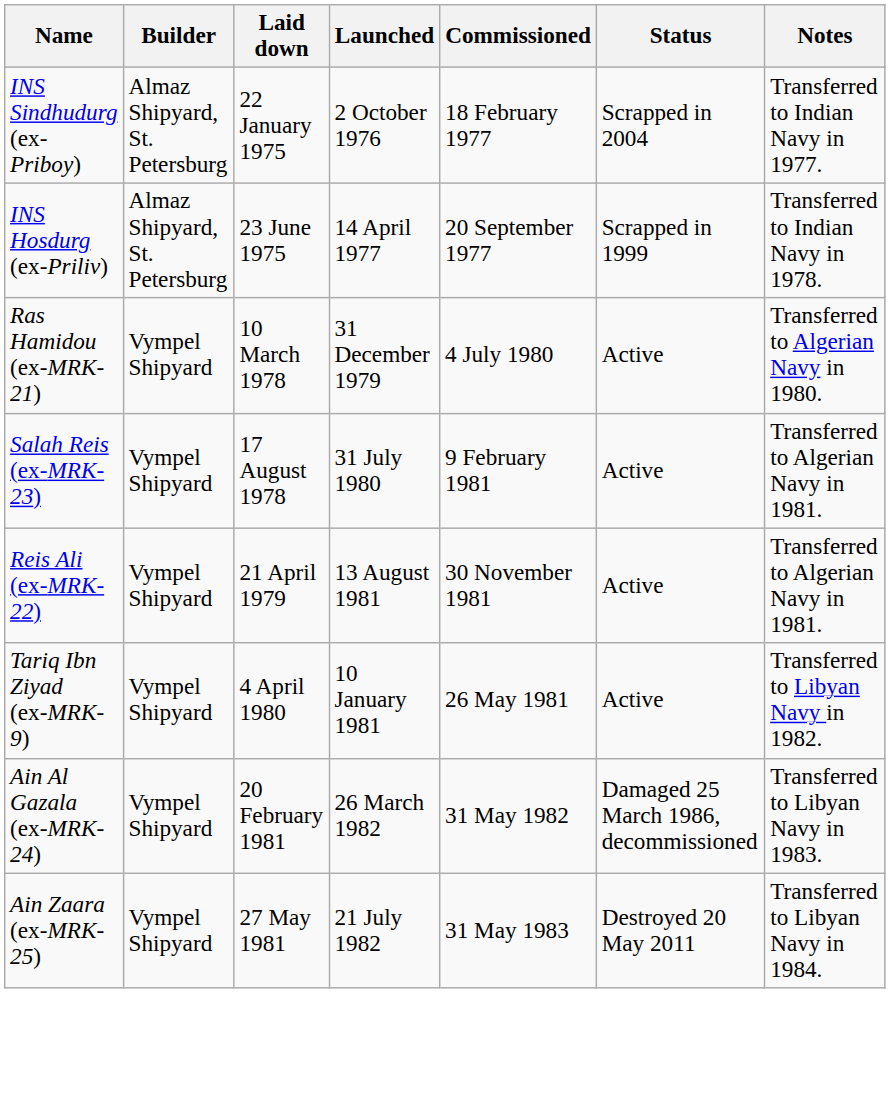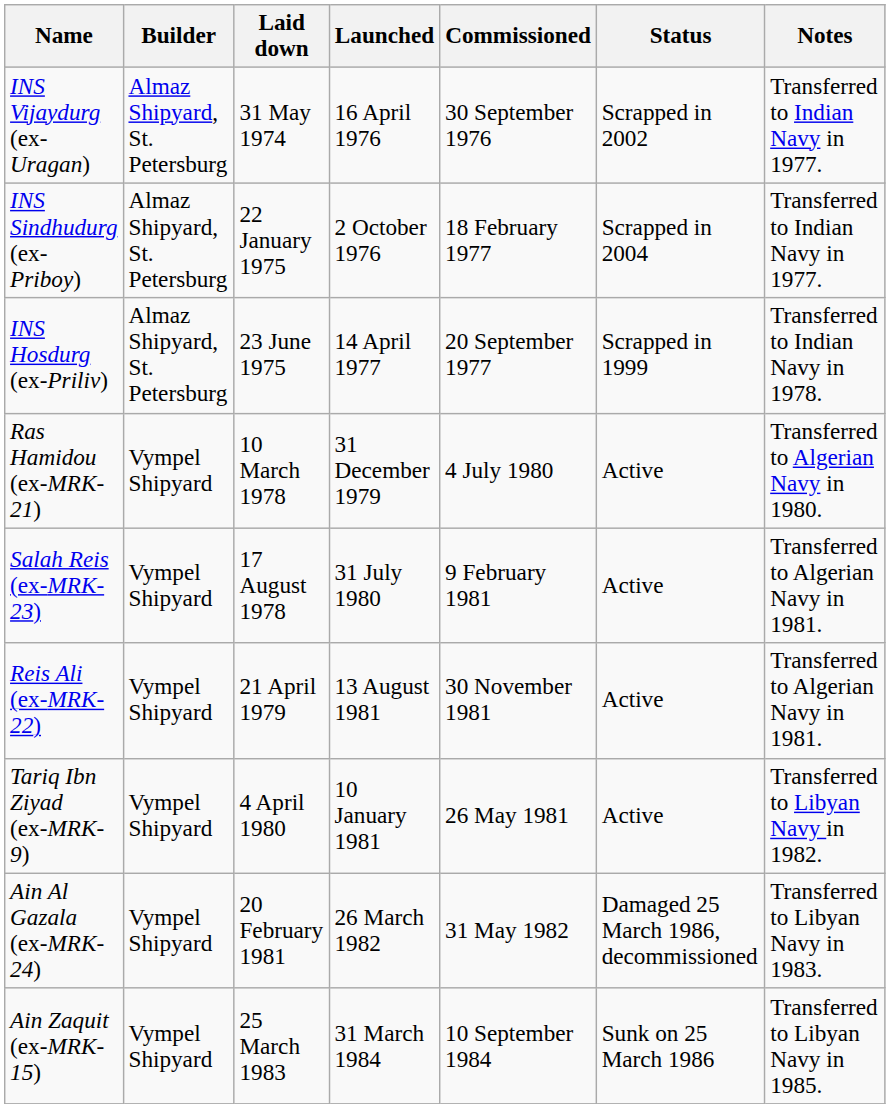 <table class="wikitable">
 <tr>
 <th>Name</th>
 <th>Builder</th>
 <th>Laid down</th>
 <th>Launched</th>
 <th>Commissioned</th>
 <th>Status</th>
 <th>Notes</th>
+</tr>
+<tr>
+<td><em><a href='#'>INS Vijaydurg</a></em><br>(ex-<em>Uragan</em>)</td>
+<td><a href='#'>Almaz Shipyard</a>, St. Petersburg</td>
+<td>31 May 1974</td>
+<td>16 April 1976</td>
+<td>30 September 1976</td>
+<td>Scrapped in 2002</td>
+<td>Transferred to <a href='#'>Indian Navy</a> in 1977.</td>
 </tr>
 <tr>
 <td><em><a href='#'>INS Sindhudurg</a></em><br>(ex-<em>Priboy</em>)</td>
 <td>Almaz Shipyard, St. Petersburg</td>
 <td>22 January 1975</td>
 <td>2 October 1976</td>
 <td>18 February 1977</td>
 <td>Scrapped in 2004</td>
 <td>Transferred to Indian Navy in 1977.</td>
 </tr>
 <tr>
 <td><em><a href='#'>INS Hosdurg</a></em><br>(ex-<em>Priliv</em>)</td>
 <td>Almaz Shipyard, St. Petersburg</td>
 <td>23 June 1975</td>
 <td>14 April 1977</td>
 <td>20 September 1977</td>
 <td>Scrapped in 1999</td>
 <td>Transferred to Indian Navy in 1978.</td>
 </tr>
 <tr>
 <td><em>Ras Hamidou</em><br>(ex-<em>MRK-21</em>)</td>
 <td>Vympel Shipyard</td>
 <td>10 March 1978</td>
 <td>31 December 1979</td>
 <td>4 July 1980</td>
 <td>Active</td>
 <td>Transferred to <a href='#'>Algerian Navy</a> in 1980.</td>
 </tr>
 <tr>
 <td><a href='#'><em>Salah Reis</em><br>(ex-<em>MRK-23</em>)</a></td>
 <td>Vympel Shipyard</td>
 <td>17 August 1978</td>
 <td>31 July 1980</td>
 <td>9 February 1981</td>
 <td>Active</td>
 <td>Transferred to Algerian Navy in 1981.</td>
 </tr>
 <tr>
 <td><a href='#'><em>Reis Ali</em><br>(ex-<em>MRK-22</em>)</a></td>
 <td>Vympel Shipyard</td>
 <td>21 April 1979</td>
 <td>13 August 1981</td>
 <td>30 November 1981</td>
 <td>Active</td>
 <td>Transferred to Algerian Navy in 1981.</td>
 </tr>
 <tr>
 <td><em>Tariq Ibn Ziyad</em><br>(ex-<em>MRK-9</em>)</td>
 <td>Vympel Shipyard</td>
 <td>4 April 1980</td>
 <td>10 January 1981</td>
 <td>26 May 1981</td>
 <td>Active</td>
 <td>Transferred to <a href='#'>Libyan Navy </a> in 1982.</td>
 </tr>
 <tr>
 <td><em>Ain Al Gazala</em><br>(ex-<em>MRK-24</em>)</td>
 <td>Vympel Shipyard</td>
 <td>20 February 1981</td>
 <td>26 March 1982</td>
 <td>31 May 1982</td>
 <td>Damaged 25 March 1986, decommissioned</td>
 <td>Transferred to Libyan Navy in 1983.</td>
 </tr>
 <tr>
-<td><em>Ain Zaara</em><br>(ex-<em>MRK-25</em>)</td>
+<td><em>Ain Zaquit</em><br>(ex-<em>MRK-15</em>)</td>
 <td>Vympel Shipyard</td>
-<td>27 May 1981</td>
-<td>21 July 1982</td>
-<td>31 May 1983</td>
-<td>Destroyed 20 May 2011</td>
-<td>Transferred to Libyan Navy in 1984.</td>
+<td>25 March 1983</td>
+<td>31 March 1984</td>
+<td>10 September 1984</td>
+<td>Sunk on 25 March 1986</td>
+<td>Transferred to Libyan Navy in 1985.</td>
 </tr>
 </table>
